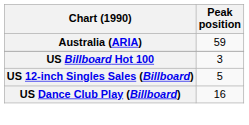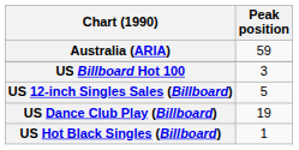 <table class="wikitable sortable plainrowheaders" style="text-align:center">
 <tr>
 <th>Chart (1990)</th>
 <th>Peak<br>position</th>
 </tr>
 <tr>
 <th scope="row">Australia (<a href='#'>ARIA</a>)</th>
 <td>59</td>
 </tr>
 <tr>
 </tr>
 <tr>
 </tr>
 <tr>
 </tr>
 <tr>
 </tr>
 <tr>
 </tr>
 <tr>
 </tr>
 <tr>
 <th scope="row">US <a href='#'><em>Billboard</em> Hot 100</a></th>
 <td>3</td>
 </tr>
 <tr>
 <th scope="row">US <a href='#'>12-inch Singles Sales</a> (<em><a href='#'>Billboard</a></em>)</th>
 <td>5</td>
 </tr>
 <tr>
 <th scope="row">US <a href='#'>Dance Club Play</a> (<em><a href='#'>Billboard</a></em>)</th>
-<td>16</td>
+<td>19</td>
+</tr>
+<tr>
+<th scope="row">US <a href='#'>Hot Black Singles</a> (<em><a href='#'>Billboard</a></em>)</th>
+<td>1</td>
 </tr>
 </table>
